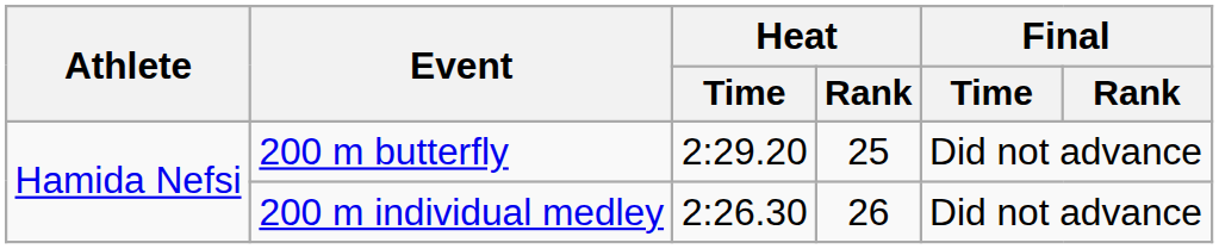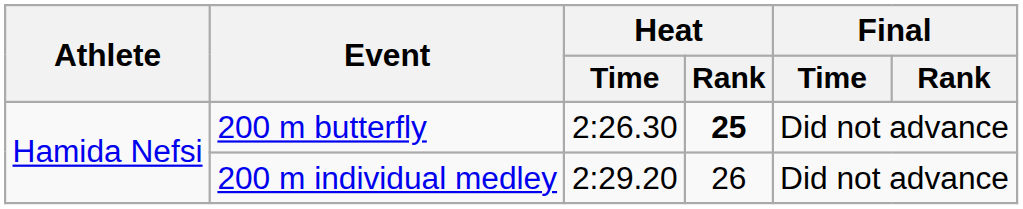 <table class=wikitable style="font-size:90%">
 <tr>
 <th rowspan=2>Athlete</th>
 <th rowspan=2>Event</th>
 <th colspan="2">Heat</th>
 <th colspan="2">Final</th>
 </tr>
 <tr style="font-size:95%">
 <th>Time</th>
 <th>Rank</th>
 <th>Time</th>
 <th>Rank</th>
 </tr>
 <tr align=center>
 <td align=left rowspan=2><a href='#'>Hamida Nefsi</a></td>
 <td align=left><a href='#'>200 m butterfly</a></td>
-<td>2:29.20</td>
-<td>25</td>
+<td>2:26.30</td>
+<td><strong>25</strong></td>
 <td colspan=2>Did not advance</td>
 </tr>
 <tr align=center>
 <td align=left><a href='#'>200 m individual medley</a></td>
-<td>2:26.30</td>
+<td>2:29.20</td>
 <td>26</td>
 <td colspan=2>Did not advance</td>
 </tr>
 </table>
